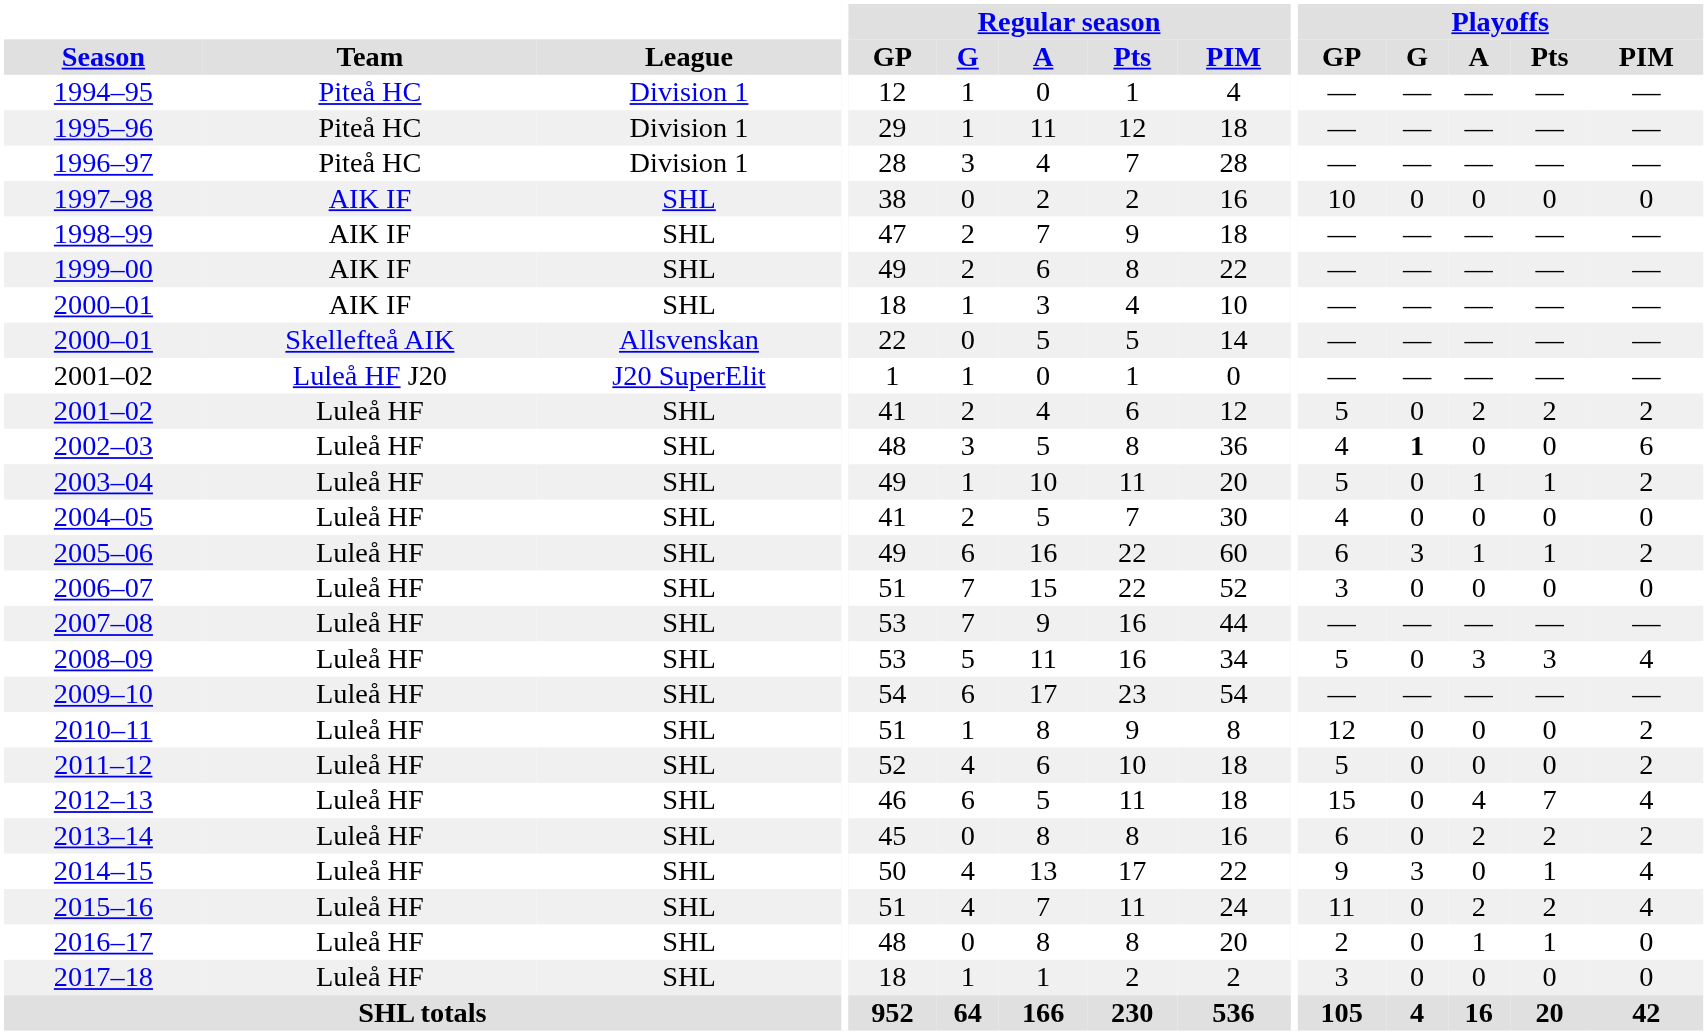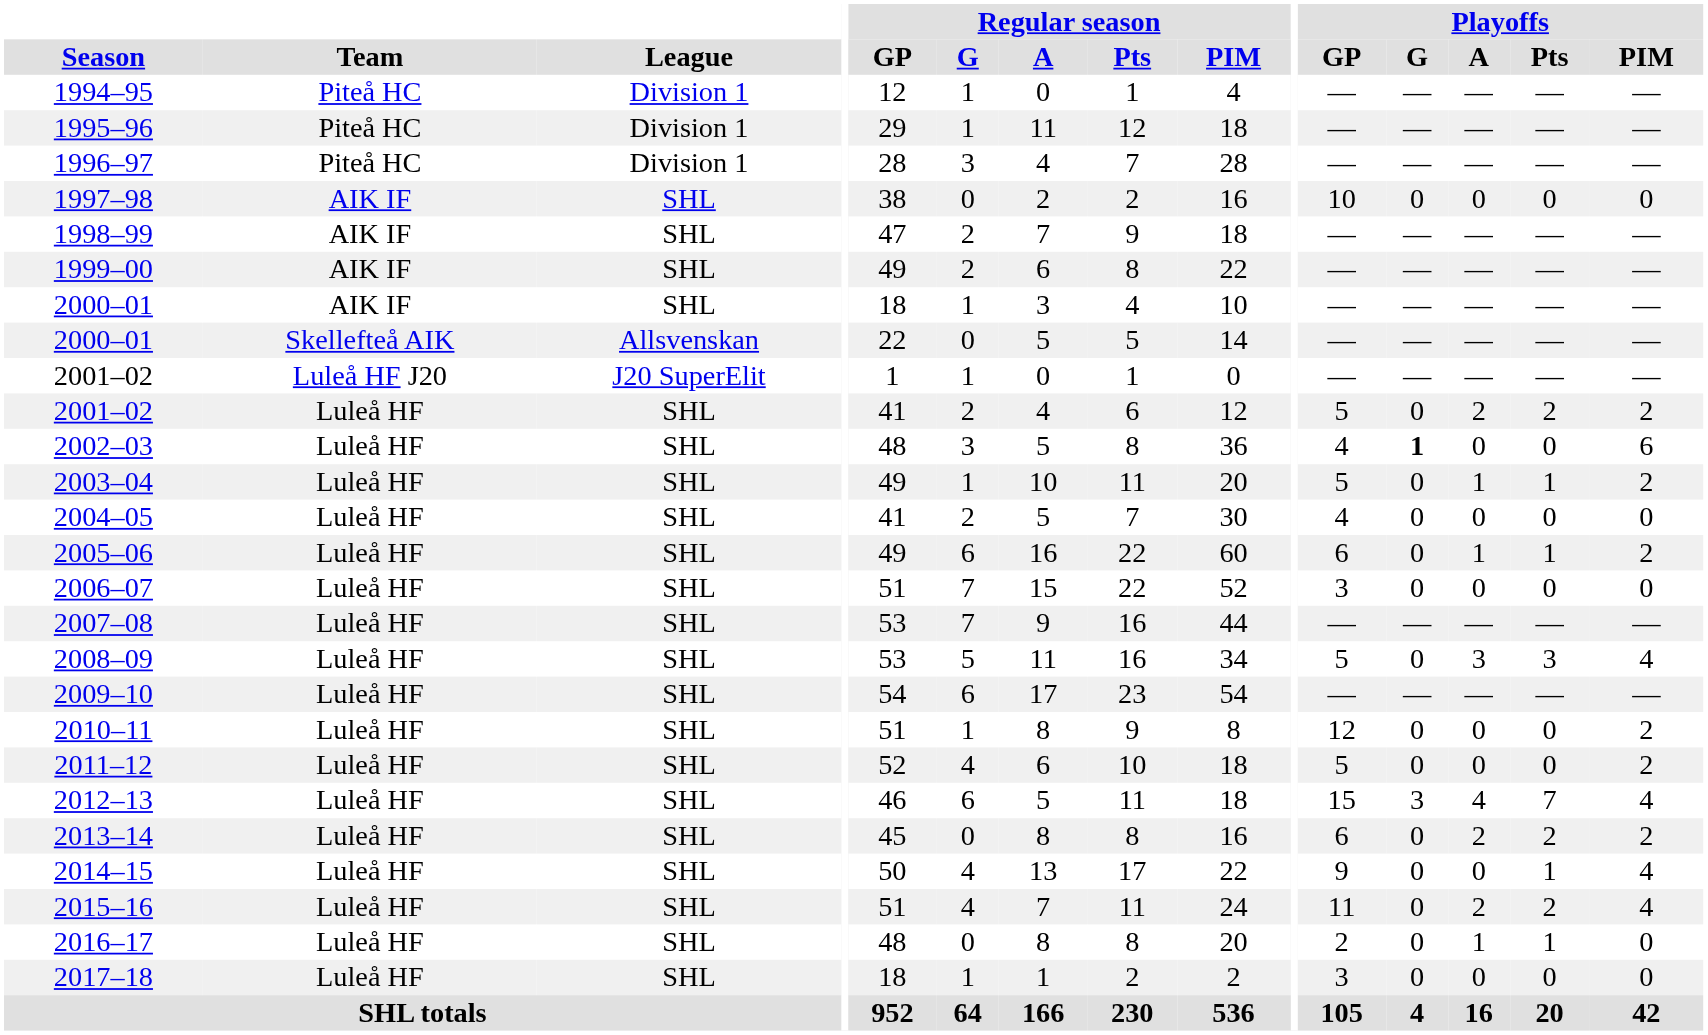 <table border="0" cellpadding="1" cellspacing="0" style="text-align:center; width:60em">
 <tr bgcolor="#e0e0e0">
 <th colspan="3" bgcolor="#ffffff"></th>
 <th rowspan="99" bgcolor="#ffffff"></th>
 <th colspan="5"><a href='#'>Regular season</a></th>
 <th rowspan="99" bgcolor="#ffffff"></th>
 <th colspan="5"><a href='#'>Playoffs</a></th>
 </tr>
 <tr bgcolor="#e0e0e0">
 <th><a href='#'>Season</a></th>
 <th>Team</th>
 <th>League</th>
 <th>GP</th>
 <th><a href='#'>G</a></th>
 <th><a href='#'>A</a></th>
 <th><a href='#'>Pts</a></th>
 <th><a href='#'>PIM</a></th>
 <th>GP</th>
 <th>G</th>
 <th>A</th>
 <th>Pts</th>
 <th>PIM</th>
 </tr>
 <tr>
 <td><a href='#'>1994–95</a></td>
 <td><a href='#'>Piteå HC</a></td>
 <td><a href='#'>Division 1</a></td>
 <td>12</td>
 <td>1</td>
 <td>0</td>
 <td>1</td>
 <td>4</td>
 <td>—</td>
 <td>—</td>
 <td>—</td>
 <td>—</td>
 <td>—</td>
 </tr>
 <tr bgcolor="#f0f0f0">
 <td><a href='#'>1995–96</a></td>
 <td>Piteå HC</td>
 <td>Division 1</td>
 <td>29</td>
 <td>1</td>
 <td>11</td>
 <td>12</td>
 <td>18</td>
 <td>—</td>
 <td>—</td>
 <td>—</td>
 <td>—</td>
 <td>—</td>
 </tr>
 <tr>
 <td><a href='#'>1996–97</a></td>
 <td>Piteå HC</td>
 <td>Division 1</td>
 <td>28</td>
 <td>3</td>
 <td>4</td>
 <td>7</td>
 <td>28</td>
 <td>—</td>
 <td>—</td>
 <td>—</td>
 <td>—</td>
 <td>—</td>
 </tr>
 <tr bgcolor="#f0f0f0">
 <td><a href='#'>1997–98</a></td>
 <td><a href='#'>AIK IF</a></td>
 <td><a href='#'>SHL</a></td>
 <td>38</td>
 <td>0</td>
 <td>2</td>
 <td>2</td>
 <td>16</td>
 <td>10</td>
 <td>0</td>
 <td>0</td>
 <td>0</td>
 <td>0</td>
 </tr>
 <tr>
 <td><a href='#'>1998–99</a></td>
 <td>AIK IF</td>
 <td>SHL</td>
 <td>47</td>
 <td>2</td>
 <td>7</td>
 <td>9</td>
 <td>18</td>
 <td>—</td>
 <td>—</td>
 <td>—</td>
 <td>—</td>
 <td>—</td>
 </tr>
 <tr bgcolor="#f0f0f0">
 <td><a href='#'>1999–00</a></td>
 <td>AIK IF</td>
 <td>SHL</td>
 <td>49</td>
 <td>2</td>
 <td>6</td>
 <td>8</td>
 <td>22</td>
 <td>—</td>
 <td>—</td>
 <td>—</td>
 <td>—</td>
 <td>—</td>
 </tr>
 <tr>
 <td><a href='#'>2000–01</a></td>
 <td>AIK IF</td>
 <td>SHL</td>
 <td>18</td>
 <td>1</td>
 <td>3</td>
 <td>4</td>
 <td>10</td>
 <td>—</td>
 <td>—</td>
 <td>—</td>
 <td>—</td>
 <td>—</td>
 </tr>
 <tr bgcolor="#f0f0f0">
 <td><a href='#'>2000–01</a></td>
 <td><a href='#'>Skellefteå AIK</a></td>
 <td><a href='#'>Allsvenskan</a></td>
 <td>22</td>
 <td>0</td>
 <td>5</td>
 <td>5</td>
 <td>14</td>
 <td>—</td>
 <td>—</td>
 <td>—</td>
 <td>—</td>
 <td>—</td>
 </tr>
 <tr>
 <td>2001–02</td>
 <td><a href='#'>Luleå HF</a> J20</td>
 <td><a href='#'>J20 SuperElit</a></td>
 <td>1</td>
 <td>1</td>
 <td>0</td>
 <td>1</td>
 <td>0</td>
 <td>—</td>
 <td>—</td>
 <td>—</td>
 <td>—</td>
 <td>—</td>
 </tr>
 <tr bgcolor="#f0f0f0">
 <td><a href='#'>2001–02</a></td>
 <td>Luleå HF</td>
 <td>SHL</td>
 <td>41</td>
 <td>2</td>
 <td>4</td>
 <td>6</td>
 <td>12</td>
 <td>5</td>
 <td>0</td>
 <td>2</td>
 <td>2</td>
 <td>2</td>
 </tr>
 <tr>
 <td><a href='#'>2002–03</a></td>
 <td>Luleå HF</td>
 <td>SHL</td>
 <td>48</td>
 <td>3</td>
 <td>5</td>
 <td>8</td>
 <td>36</td>
 <td>4</td>
 <td><strong>1</strong></td>
 <td>0</td>
 <td>0</td>
 <td>6</td>
 </tr>
 <tr bgcolor="#f0f0f0">
 <td><a href='#'>2003–04</a></td>
 <td>Luleå HF</td>
 <td>SHL</td>
 <td>49</td>
 <td>1</td>
 <td>10</td>
 <td>11</td>
 <td>20</td>
 <td>5</td>
 <td>0</td>
 <td>1</td>
 <td>1</td>
 <td>2</td>
 </tr>
 <tr>
 <td><a href='#'>2004–05</a></td>
 <td>Luleå HF</td>
 <td>SHL</td>
 <td>41</td>
 <td>2</td>
 <td>5</td>
 <td>7</td>
 <td>30</td>
 <td>4</td>
 <td>0</td>
 <td>0</td>
 <td>0</td>
 <td>0</td>
 </tr>
 <tr bgcolor="#f0f0f0">
 <td><a href='#'>2005–06</a></td>
 <td>Luleå HF</td>
 <td>SHL</td>
 <td>49</td>
 <td>6</td>
 <td>16</td>
 <td>22</td>
 <td>60</td>
 <td>6</td>
-<td>3</td>
+<td>0</td>
 <td>1</td>
 <td>1</td>
 <td>2</td>
 </tr>
 <tr>
 <td><a href='#'>2006–07</a></td>
 <td>Luleå HF</td>
 <td>SHL</td>
 <td>51</td>
 <td>7</td>
 <td>15</td>
 <td>22</td>
 <td>52</td>
 <td>3</td>
 <td>0</td>
 <td>0</td>
 <td>0</td>
 <td>0</td>
 </tr>
 <tr bgcolor="#f0f0f0">
 <td><a href='#'>2007–08</a></td>
 <td>Luleå HF</td>
 <td>SHL</td>
 <td>53</td>
 <td>7</td>
 <td>9</td>
 <td>16</td>
 <td>44</td>
 <td>—</td>
 <td>—</td>
 <td>—</td>
 <td>—</td>
 <td>—</td>
 </tr>
 <tr>
 <td><a href='#'>2008–09</a></td>
 <td>Luleå HF</td>
 <td>SHL</td>
 <td>53</td>
 <td>5</td>
 <td>11</td>
 <td>16</td>
 <td>34</td>
 <td>5</td>
 <td>0</td>
 <td>3</td>
 <td>3</td>
 <td>4</td>
 </tr>
 <tr bgcolor="#f0f0f0">
 <td><a href='#'>2009–10</a></td>
 <td>Luleå HF</td>
 <td>SHL</td>
 <td>54</td>
 <td>6</td>
 <td>17</td>
 <td>23</td>
 <td>54</td>
 <td>—</td>
 <td>—</td>
 <td>—</td>
 <td>—</td>
 <td>—</td>
 </tr>
 <tr>
 <td><a href='#'>2010–11</a></td>
 <td>Luleå HF</td>
 <td>SHL</td>
 <td>51</td>
 <td>1</td>
 <td>8</td>
 <td>9</td>
 <td>8</td>
 <td>12</td>
 <td>0</td>
 <td>0</td>
 <td>0</td>
 <td>2</td>
 </tr>
 <tr bgcolor="#f0f0f0">
 <td><a href='#'>2011–12</a></td>
 <td>Luleå HF</td>
 <td>SHL</td>
 <td>52</td>
 <td>4</td>
 <td>6</td>
 <td>10</td>
 <td>18</td>
 <td>5</td>
 <td>0</td>
 <td>0</td>
 <td>0</td>
 <td>2</td>
 </tr>
 <tr>
 <td><a href='#'>2012–13</a></td>
 <td>Luleå HF</td>
 <td>SHL</td>
 <td>46</td>
 <td>6</td>
 <td>5</td>
 <td>11</td>
 <td>18</td>
 <td>15</td>
-<td>0</td>
+<td>3</td>
 <td>4</td>
 <td>7</td>
 <td>4</td>
 </tr>
 <tr bgcolor="#f0f0f0">
 <td><a href='#'>2013–14</a></td>
 <td>Luleå HF</td>
 <td>SHL</td>
 <td>45</td>
 <td>0</td>
 <td>8</td>
 <td>8</td>
 <td>16</td>
 <td>6</td>
 <td>0</td>
 <td>2</td>
 <td>2</td>
 <td>2</td>
 </tr>
 <tr>
 <td><a href='#'>2014–15</a></td>
 <td>Luleå HF</td>
 <td>SHL</td>
 <td>50</td>
 <td>4</td>
 <td>13</td>
 <td>17</td>
 <td>22</td>
 <td>9</td>
-<td>3</td>
+<td>0</td>
 <td>0</td>
 <td>1</td>
 <td>4</td>
 </tr>
 <tr bgcolor="#f0f0f0">
 <td><a href='#'>2015–16</a></td>
 <td>Luleå HF</td>
 <td>SHL</td>
 <td>51</td>
 <td>4</td>
 <td>7</td>
 <td>11</td>
 <td>24</td>
 <td>11</td>
 <td>0</td>
 <td>2</td>
 <td>2</td>
 <td>4</td>
 </tr>
 <tr>
 <td><a href='#'>2016–17</a></td>
 <td>Luleå HF</td>
 <td>SHL</td>
 <td>48</td>
 <td>0</td>
 <td>8</td>
 <td>8</td>
 <td>20</td>
 <td>2</td>
 <td>0</td>
 <td>1</td>
 <td>1</td>
 <td>0</td>
 </tr>
 <tr bgcolor="#f0f0f0">
 <td><a href='#'>2017–18</a></td>
 <td>Luleå HF</td>
 <td>SHL</td>
 <td>18</td>
 <td>1</td>
 <td>1</td>
 <td>2</td>
 <td>2</td>
 <td>3</td>
 <td>0</td>
 <td>0</td>
 <td>0</td>
 <td>0</td>
 </tr>
 <tr>
 </tr>
 <tr ALIGN="center" bgcolor="#e0e0e0">
 <th colspan="3">SHL totals</th>
 <th ALIGN="center">952</th>
 <th ALIGN="center">64</th>
 <th ALIGN="center">166</th>
 <th ALIGN="center">230</th>
 <th ALIGN="center">536</th>
 <th ALIGN="center">105</th>
 <th ALIGN="center">4</th>
 <th ALIGN="center">16</th>
 <th ALIGN="center">20</th>
 <th ALIGN="center">42</th>
 </tr>
 </table>
